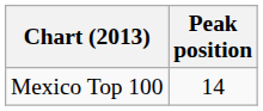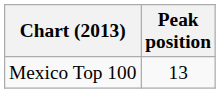 <table class="wikitable">
 <tr>
 <th align="center">Chart (2013)</th>
 <th align="center">Peak<br>position</th>
 </tr>
 <tr>
 <td align="left">Mexico Top 100</td>
-<td align="center">14</td>
+<td align="center">13</td>
 </tr>
 </table>
